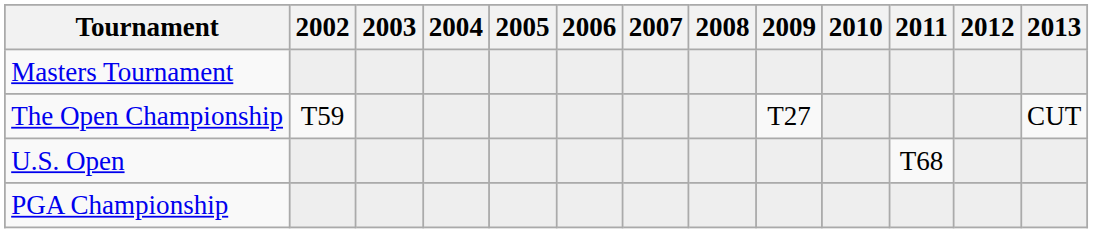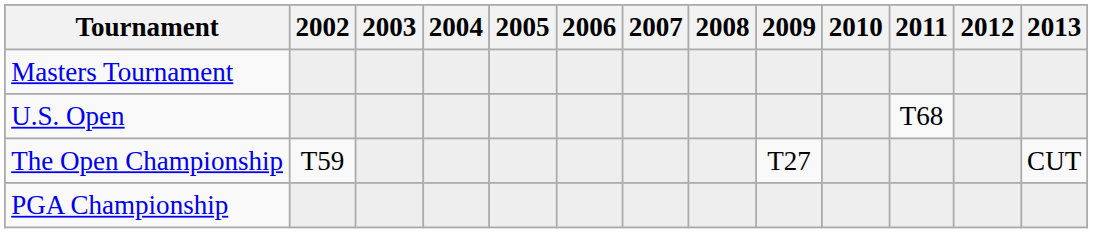 <table class="wikitable" style="font-size:95%;text-align:center;">
 <tr>
 <th>Tournament</th>
 <th>2002</th>
 <th>2003</th>
 <th>2004</th>
 <th>2005</th>
 <th>2006</th>
 <th>2007</th>
 <th>2008</th>
 <th>2009</th>
 <th>2010</th>
 <th>2011</th>
 <th>2012</th>
 <th>2013</th>
 </tr>
 <tr>
 <td align=left><a href='#'>Masters Tournament</a></td>
 <td style="background:#eeeeee;"></td>
 <td style="background:#eeeeee;"></td>
 <td style="background:#eeeeee;"></td>
 <td style="background:#eeeeee;"></td>
 <td style="background:#eeeeee;"></td>
 <td style="background:#eeeeee;"></td>
 <td style="background:#eeeeee;"></td>
 <td style="background:#eeeeee;"></td>
 <td style="background:#eeeeee;"></td>
 <td style="background:#eeeeee;"></td>
 <td style="background:#eeeeee;"></td>
 <td style="background:#eeeeee;"></td>
 </tr>
 <tr>
+<td align=left><a href='#'>U.S. Open</a></td>
+<td style="background:#eeeeee;"></td>
+<td style="background:#eeeeee;"></td>
+<td style="background:#eeeeee;"></td>
+<td style="background:#eeeeee;"></td>
+<td style="background:#eeeeee;"></td>
+<td style="background:#eeeeee;"></td>
+<td style="background:#eeeeee;"></td>
+<td style="background:#eeeeee;"></td>
+<td style="background:#eeeeee;"></td>
+<td>T68</td>
+<td style="background:#eeeeee;"></td>
+<td style="background:#eeeeee;"></td>
+</tr>
+<tr>
 <td align=left><a href='#'>The Open Championship</a></td>
 <td>T59</td>
 <td style="background:#eeeeee;"></td>
 <td style="background:#eeeeee;"></td>
 <td style="background:#eeeeee;"></td>
 <td style="background:#eeeeee;"></td>
 <td style="background:#eeeeee;"></td>
 <td style="background:#eeeeee;"></td>
 <td>T27</td>
 <td style="background:#eeeeee;"></td>
 <td style="background:#eeeeee;"></td>
 <td style="background:#eeeeee;"></td>
 <td>CUT</td>
-</tr>
-<tr>
-<td align=left><a href='#'>U.S. Open</a></td>
-<td style="background:#eeeeee;"></td>
-<td style="background:#eeeeee;"></td>
-<td style="background:#eeeeee;"></td>
-<td style="background:#eeeeee;"></td>
-<td style="background:#eeeeee;"></td>
-<td style="background:#eeeeee;"></td>
-<td style="background:#eeeeee;"></td>
-<td style="background:#eeeeee;"></td>
-<td style="background:#eeeeee;"></td>
-<td>T68</td>
-<td style="background:#eeeeee;"></td>
-<td style="background:#eeeeee;"></td>
 </tr>
 <tr>
 <td align=left><a href='#'>PGA Championship</a></td>
 <td style="background:#eeeeee;"></td>
 <td style="background:#eeeeee;"></td>
 <td style="background:#eeeeee;"></td>
 <td style="background:#eeeeee;"></td>
 <td style="background:#eeeeee;"></td>
 <td style="background:#eeeeee;"></td>
 <td style="background:#eeeeee;"></td>
 <td style="background:#eeeeee;"></td>
 <td style="background:#eeeeee;"></td>
 <td style="background:#eeeeee;"></td>
 <td style="background:#eeeeee;"></td>
 <td style="background:#eeeeee;"></td>
 </tr>
 </table>
